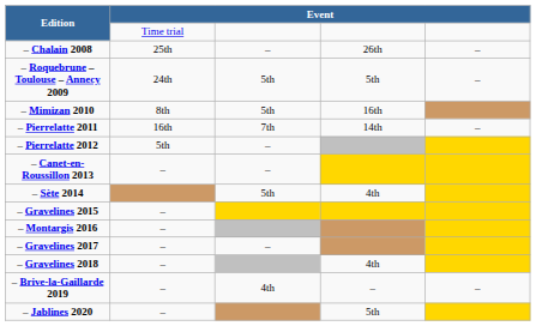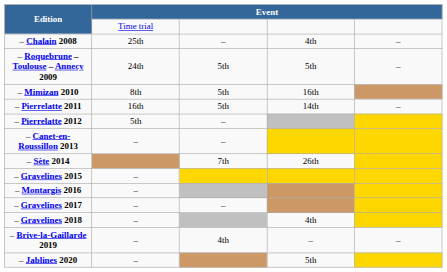 <table class="wikitable centre" style="font-size:90%; text-align:center" width="80%">
 <tr style="background-color:#369">
 <td rowspan="2" width="20%" style="color:white"><strong>Edition</strong></td>
 <td colspan="6" style="color:white"><strong>Event</strong></td>
 </tr>
 <tr>
 <td width="20%"><strong></strong> <a href='#'>Time trial</a></td>
 <td width="20%"><strong></strong></td>
 <td width="20%"><strong></strong></td>
 <td width="20%"><strong></strong></td>
 </tr>
 <tr>
 <td> – <strong><a href='#'>Chalain</a> 2008</strong></td>
 <td>25th <br> </td>
 <td>–</td>
-<td>26th <br> </td>
+<td>4th <br> </td>
 <td>–</td>
 </tr>
 <tr>
 <td> – <strong><a href='#'>Roquebrune</a> – <a href='#'>Toulouse</a> – <a href='#'>Annecy</a> 2009</strong></td>
 <td>24th <br> </td>
 <td>5th <br> </td>
 <td>5th <br> </td>
 <td>–</td>
 </tr>
 <tr>
 <td> – <strong><a href='#'>Mimizan</a> 2010</strong></td>
 <td>8th <br> </td>
 <td>5th <br> </td>
 <td>16th <br> </td>
 <td bgcolor="CC9966"><strong></strong><br>  </td>
 </tr>
 <tr>
 <td> – <strong><a href='#'>Pierrelatte</a> 2011</strong></td>
 <td>16th <br> </td>
-<td>7th <br> </td>
+<td>5th <br> </td>
 <td>14th <br> </td>
 <td>–</td>
 </tr>
 <tr>
 <td> – <strong><a href='#'>Pierrelatte</a> 2012</strong></td>
 <td>5th <br> </td>
 <td>–</td>
 <td bgcolor="silver"><strong></strong><br> </td>
 <td bgcolor="gold"><strong></strong><br> </td>
 </tr>
 <tr>
 <td> – <strong><a href='#'>Canet-en-Roussillon</a> 2013</strong></td>
 <td>–</td>
 <td>–</td>
 <td bgcolor="gold"><strong></strong><br> </td>
 <td bgcolor="gold"><strong></strong><br> </td>
 </tr>
 <tr>
 <td> – <strong><a href='#'>Sète</a> 2014</strong></td>
 <td bgcolor="CC9966"><strong></strong><br> </td>
-<td>5th <br> </td>
-<td>4th <br> </td>
+<td>7th <br> </td>
+<td>26th <br> </td>
 <td bgcolor="gold"><strong></strong><br> </td>
 </tr>
 <tr>
 <td> – <strong><a href='#'>Gravelines</a> 2015</strong></td>
 <td>–</td>
 <td bgcolor="gold"><strong></strong><br> </td>
 <td bgcolor="gold"><strong></strong><br> </td>
 <td bgcolor="gold"><strong></strong><br> </td>
 </tr>
 <tr>
 <td> – <strong><a href='#'>Montargis</a> 2016</strong></td>
 <td>–</td>
 <td bgcolor="silver"><strong></strong><br> </td>
 <td bgcolor="CC9966"><strong></strong><br> </td>
 <td bgcolor="gold"><strong></strong><br> </td>
 </tr>
 <tr>
 <td> – <strong><a href='#'>Gravelines</a> 2017</strong></td>
 <td>–</td>
 <td>–</td>
 <td bgcolor="CC9966"><strong></strong> </td>
 <td bgcolor="gold"><strong></strong><br> </td>
 </tr>
 <tr>
 <td> – <strong><a href='#'>Gravelines</a> 2018</strong></td>
 <td>–</td>
 <td bgcolor="silver"><strong></strong><br> </td>
 <td>4th <br> </td>
 <td bgcolor="gold"><strong></strong><br> </td>
 </tr>
 <tr>
 <td> – <strong><a href='#'>Brive-la-Gaillarde</a> 2019</strong></td>
 <td>–</td>
 <td>4th <br> </td>
 <td>–</td>
 <td>–</td>
 </tr>
 <tr>
 <td> – <strong><a href='#'>Jablines</a> 2020</strong></td>
 <td>–</td>
 <td bgcolor="CC9966"><strong></strong><br> </td>
 <td>5th <br> </td>
 <td bgcolor="gold"><strong></strong><br> </td>
 </tr>
 </table>
